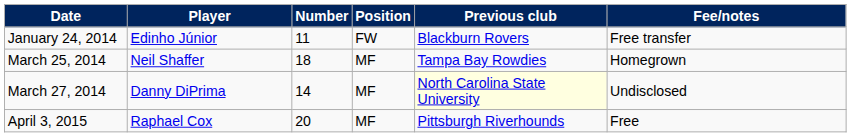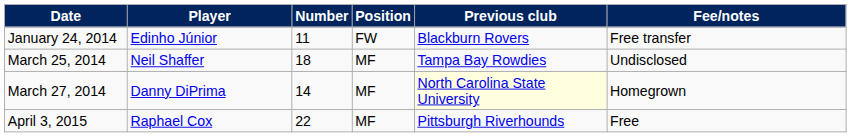 <table class="wikitable" style="text-align:left; font-size:95%;">
 <tr>
 <th style="color:white; background:#00245D; width:125px;">Date</th>
 <th style="color:white; background:#00245D; width:170px;">Player</th>
 <th style="color:white; background:#00245D; width:50px;">Number</th>
 <th style="color:white; background:#00245D; width:50px;">Position</th>
 <th style="color:white; background:#00245D; width:200px;">Previous club</th>
 <th style="color:white; background:#00245D; width:250px;">Fee/notes</th>
 </tr>
 <tr>
 <td>January 24, 2014</td>
 <td> <a href='#'>Edinho Júnior</a></td>
 <td>11</td>
 <td>FW</td>
 <td> <a href='#'>Blackburn Rovers</a></td>
 <td>Free transfer</td>
 </tr>
 <tr>
 <td>March 25, 2014</td>
 <td> <a href='#'>Neil Shaffer</a></td>
 <td>18</td>
 <td>MF</td>
 <td> <a href='#'>Tampa Bay Rowdies</a></td>
-<td>Homegrown</td>
+<td>Undisclosed</td>
 </tr>
 <tr>
 <td>March 27, 2014</td>
 <td> <a href='#'>Danny DiPrima</a></td>
 <td>14</td>
 <td>MF</td>
 <td style="background: lightyellow;"> <a href='#'>North Carolina State University</a></td>
-<td>Undisclosed</td>
+<td>Homegrown</td>
 </tr>
 <tr>
 <td>April 3, 2015</td>
 <td> <a href='#'>Raphael Cox</a></td>
-<td>20</td>
+<td>22</td>
 <td>MF</td>
 <td> <a href='#'>Pittsburgh Riverhounds</a></td>
 <td>Free</td>
 </tr>
 </table>
